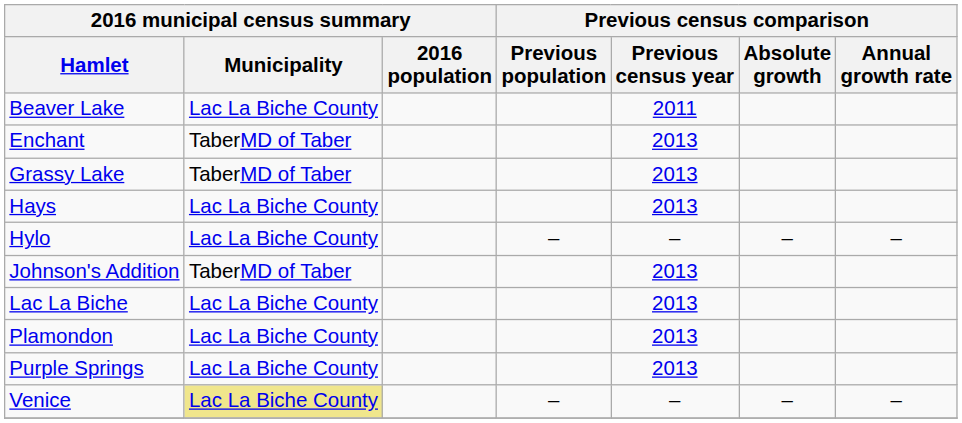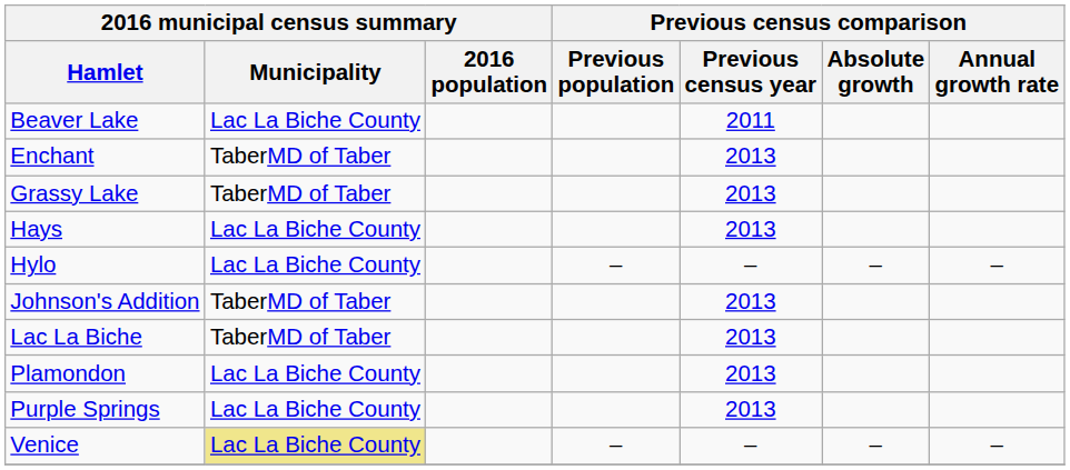 <table class="wikitable sortable">
 <tr>
 <th colspan=3 class=unsortable>2016 municipal census summary</th>
 <th colspan=4 class=unsortable>Previous census comparison</th>
 </tr>
 <tr>
 <th><a href='#'>Hamlet</a></th>
 <th>Municipality</th>
 <th>2016<br>population<br></th>
 <th>Previous<br>population<br></th>
 <th>Previous<br>census year<br></th>
 <th>Absolute<br>growth</th>
 <th>Annual<br>growth rate</th>
 </tr>
 <tr>
 <td><a href='#'>Beaver Lake</a></td>
 <td><a href='#'>Lac La Biche County</a></td>
 <td align=center></td>
 <td align=center></td>
 <td align=center><a href='#'>2011</a></td>
 <td align=center></td>
 <td align=center></td>
 </tr>
 <tr>
 <td><a href='#'>Enchant</a></td>
 <td><span>Taber</span><a href='#'>MD of Taber</a></td>
 <td align=center></td>
 <td align=center></td>
 <td align=center><a href='#'>2013</a></td>
 <td align=center></td>
 <td align=center></td>
 </tr>
 <tr>
 <td><a href='#'>Grassy Lake</a></td>
 <td><span>Taber</span><a href='#'>MD of Taber</a></td>
 <td align=center></td>
 <td align=center></td>
 <td align=center><a href='#'>2013</a></td>
 <td align=center></td>
 <td align=center></td>
 </tr>
 <tr>
 <td><a href='#'>Hays</a></td>
 <td><a href='#'>Lac La Biche County</a></td>
 <td align=center></td>
 <td align=center></td>
 <td align=center><a href='#'>2013</a></td>
 <td align=center></td>
 <td align=center></td>
 </tr>
 <tr>
 <td><a href='#'>Hylo</a></td>
 <td><a href='#'>Lac La Biche County</a></td>
 <td align=center></td>
 <td align=center>–</td>
 <td align=center>–</td>
 <td align=center>–</td>
 <td align=center>–</td>
 </tr>
 <tr>
 <td><a href='#'>Johnson's Addition</a></td>
 <td><span>Taber</span><a href='#'>MD of Taber</a></td>
 <td align=center></td>
 <td align=center></td>
 <td align=center><a href='#'>2013</a></td>
 <td align=center></td>
 <td align=center></td>
 </tr>
 <tr>
 <td><a href='#'>Lac La Biche</a></td>
-<td><a href='#'>Lac La Biche County</a></td>
+<td><span>Taber</span><a href='#'>MD of Taber</a></td>
 <td align=center></td>
 <td align=center></td>
 <td align=center><a href='#'>2013</a></td>
 <td align=center></td>
 <td align=center></td>
 </tr>
 <tr>
 <td><a href='#'>Plamondon</a></td>
 <td><a href='#'>Lac La Biche County</a></td>
 <td align=center></td>
 <td align=center></td>
 <td align=center><a href='#'>2013</a></td>
 <td align=center></td>
 <td align=center></td>
 </tr>
 <tr>
 <td><a href='#'>Purple Springs</a></td>
 <td><a href='#'>Lac La Biche County</a></td>
 <td align=center></td>
 <td align=center></td>
 <td align=center><a href='#'>2013</a></td>
 <td align=center></td>
 <td align=center></td>
 </tr>
 <tr>
 <td><a href='#'>Venice</a></td>
 <td style="background: khaki;"><a href='#'>Lac La Biche County</a></td>
 <td align=center></td>
 <td align=center>–</td>
 <td align=center>–</td>
 <td align=center>–</td>
 <td align=center>–</td>
 </tr>
 <tr>
 </tr>
 </table>
